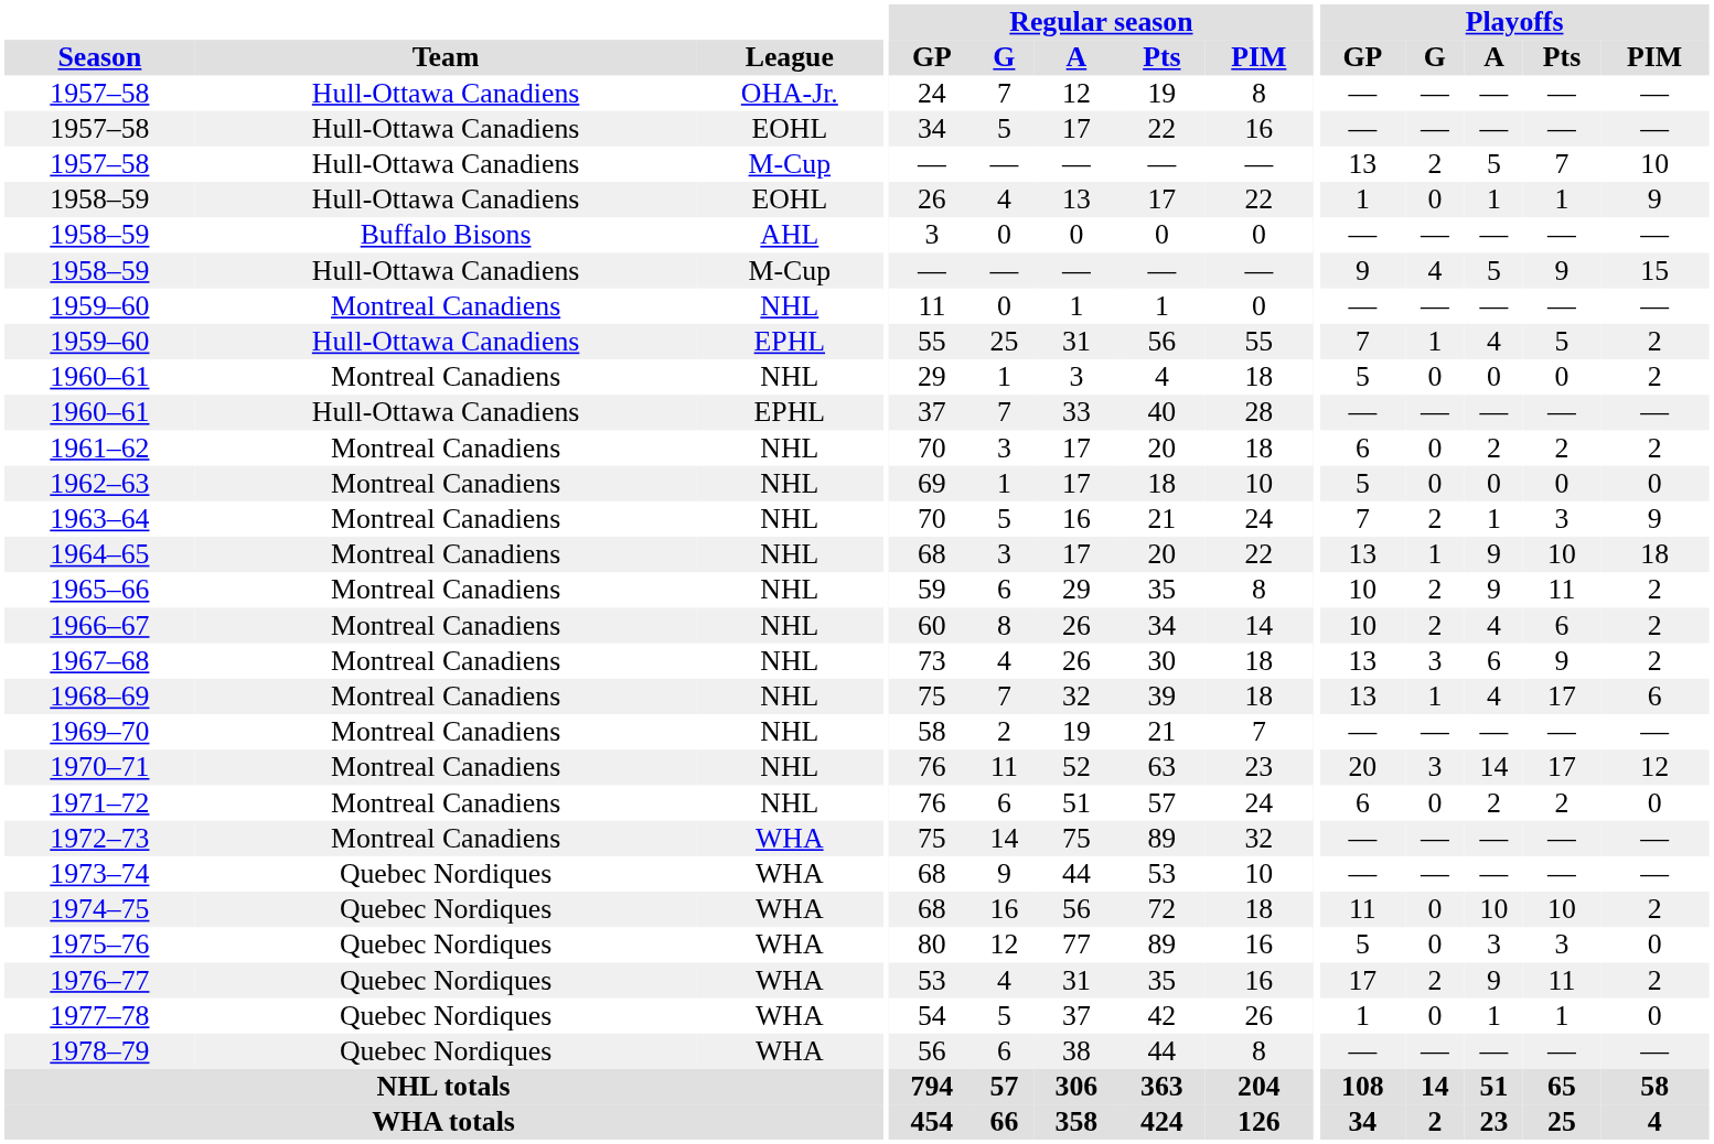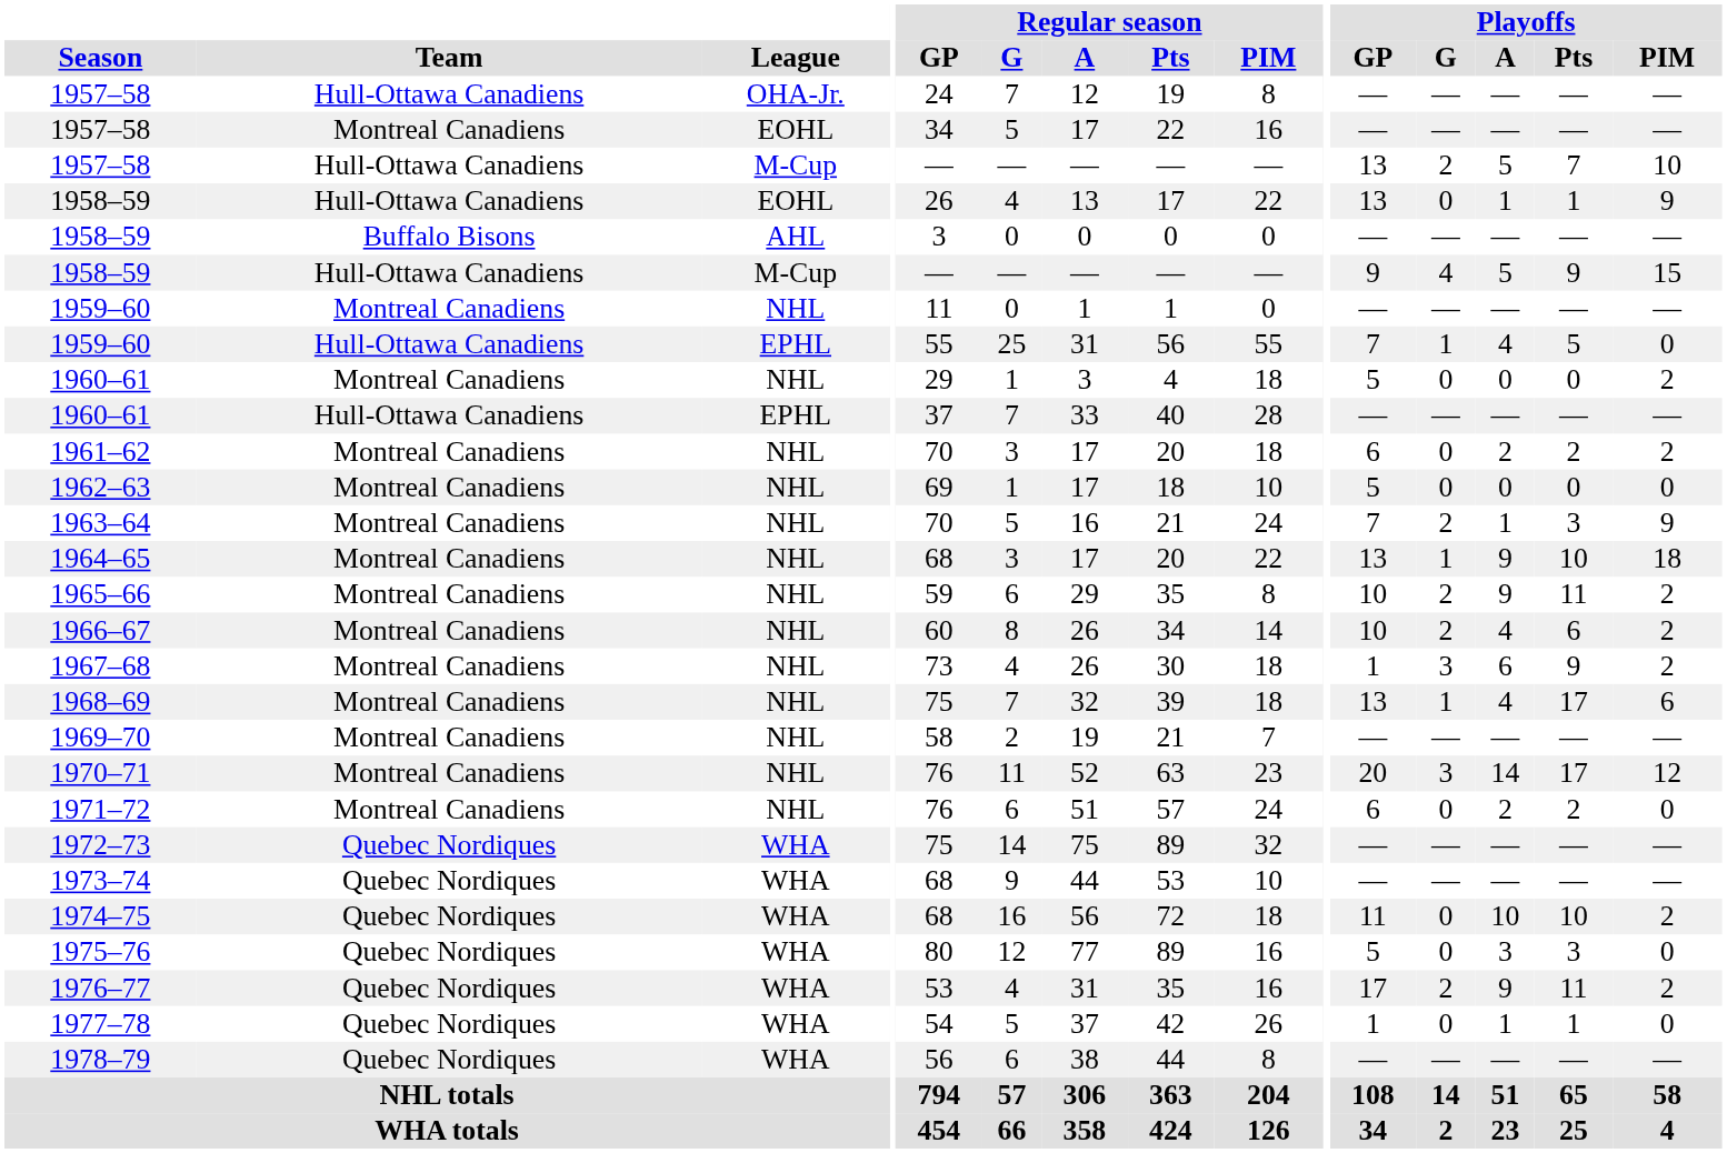 <table border="0" cellpadding="1" cellspacing="0" style="text-align:center; width:60em;">
 <tr bgcolor="#e0e0e0">
 <th colspan="3" bgcolor="#ffffff"></th>
 <th rowspan="100" bgcolor="#ffffff"></th>
 <th colspan="5"><a href='#'>Regular season</a></th>
 <th rowspan="100" bgcolor="#ffffff"></th>
 <th colspan="5"><a href='#'>Playoffs</a></th>
 </tr>
 <tr bgcolor="#e0e0e0">
 <th><a href='#'>Season</a></th>
 <th>Team</th>
 <th>League</th>
 <th>GP</th>
 <th><a href='#'>G</a></th>
 <th><a href='#'>A</a></th>
 <th><a href='#'>Pts</a></th>
 <th><a href='#'>PIM</a></th>
 <th>GP</th>
 <th>G</th>
 <th>A</th>
 <th>Pts</th>
 <th>PIM</th>
 </tr>
 <tr>
 <td><a href='#'>1957–58</a></td>
 <td><a href='#'>Hull-Ottawa Canadiens</a></td>
 <td><a href='#'>OHA-Jr.</a></td>
 <td>24</td>
 <td>7</td>
 <td>12</td>
 <td>19</td>
 <td>8</td>
 <td>—</td>
 <td>—</td>
 <td>—</td>
 <td>—</td>
 <td>—</td>
 </tr>
 <tr bgcolor="#f0f0f0">
 <td>1957–58</td>
-<td>Hull-Ottawa Canadiens</td>
+<td>Montreal Canadiens</td>
 <td>EOHL</td>
 <td>34</td>
 <td>5</td>
 <td>17</td>
 <td>22</td>
 <td>16</td>
 <td>—</td>
 <td>—</td>
 <td>—</td>
 <td>—</td>
 <td>—</td>
 </tr>
 <tr>
 <td><a href='#'>1957–58</a></td>
 <td>Hull-Ottawa Canadiens</td>
 <td><a href='#'>M-Cup</a></td>
 <td>—</td>
 <td>—</td>
 <td>—</td>
 <td>—</td>
 <td>—</td>
 <td>13</td>
 <td>2</td>
 <td>5</td>
 <td>7</td>
 <td>10</td>
 </tr>
 <tr bgcolor="#f0f0f0">
 <td>1958–59</td>
 <td>Hull-Ottawa Canadiens</td>
 <td>EOHL</td>
 <td>26</td>
 <td>4</td>
 <td>13</td>
 <td>17</td>
 <td>22</td>
-<td>1</td>
+<td>13</td>
 <td>0</td>
 <td>1</td>
 <td>1</td>
 <td>9</td>
 </tr>
 <tr>
 <td><a href='#'>1958–59</a></td>
 <td><a href='#'>Buffalo Bisons</a></td>
 <td><a href='#'>AHL</a></td>
 <td>3</td>
 <td>0</td>
 <td>0</td>
 <td>0</td>
 <td>0</td>
 <td>—</td>
 <td>—</td>
 <td>—</td>
 <td>—</td>
 <td>—</td>
 </tr>
 <tr bgcolor="#f0f0f0">
 <td><a href='#'>1958–59</a></td>
 <td>Hull-Ottawa Canadiens</td>
 <td>M-Cup</td>
 <td>—</td>
 <td>—</td>
 <td>—</td>
 <td>—</td>
 <td>—</td>
 <td>9</td>
 <td>4</td>
 <td>5</td>
 <td>9</td>
 <td>15</td>
 </tr>
 <tr>
 <td><a href='#'>1959–60</a></td>
 <td><a href='#'>Montreal Canadiens</a></td>
 <td><a href='#'>NHL</a></td>
 <td>11</td>
 <td>0</td>
 <td>1</td>
 <td>1</td>
 <td>0</td>
 <td>—</td>
 <td>—</td>
 <td>—</td>
 <td>—</td>
 <td>—</td>
 </tr>
 <tr bgcolor="#f0f0f0">
 <td><a href='#'>1959–60</a></td>
 <td><a href='#'>Hull-Ottawa Canadiens</a></td>
 <td><a href='#'>EPHL</a></td>
 <td>55</td>
 <td>25</td>
 <td>31</td>
 <td>56</td>
 <td>55</td>
 <td>7</td>
 <td>1</td>
 <td>4</td>
 <td>5</td>
-<td>2</td>
+<td>0</td>
 </tr>
 <tr>
 <td><a href='#'>1960–61</a></td>
 <td>Montreal Canadiens</td>
 <td>NHL</td>
 <td>29</td>
 <td>1</td>
 <td>3</td>
 <td>4</td>
 <td>18</td>
 <td>5</td>
 <td>0</td>
 <td>0</td>
 <td>0</td>
 <td>2</td>
 </tr>
 <tr bgcolor="#f0f0f0">
 <td><a href='#'>1960–61</a></td>
 <td>Hull-Ottawa Canadiens</td>
 <td>EPHL</td>
 <td>37</td>
 <td>7</td>
 <td>33</td>
 <td>40</td>
 <td>28</td>
 <td>—</td>
 <td>—</td>
 <td>—</td>
 <td>—</td>
 <td>—</td>
 </tr>
 <tr>
 <td><a href='#'>1961–62</a></td>
 <td>Montreal Canadiens</td>
 <td>NHL</td>
 <td>70</td>
 <td>3</td>
 <td>17</td>
 <td>20</td>
 <td>18</td>
 <td>6</td>
 <td>0</td>
 <td>2</td>
 <td>2</td>
 <td>2</td>
 </tr>
 <tr bgcolor="#f0f0f0">
 <td><a href='#'>1962–63</a></td>
 <td>Montreal Canadiens</td>
 <td>NHL</td>
 <td>69</td>
 <td>1</td>
 <td>17</td>
 <td>18</td>
 <td>10</td>
 <td>5</td>
 <td>0</td>
 <td>0</td>
 <td>0</td>
 <td>0</td>
 </tr>
 <tr>
 <td><a href='#'>1963–64</a></td>
 <td>Montreal Canadiens</td>
 <td>NHL</td>
 <td>70</td>
 <td>5</td>
 <td>16</td>
 <td>21</td>
 <td>24</td>
 <td>7</td>
 <td>2</td>
 <td>1</td>
 <td>3</td>
 <td>9</td>
 </tr>
 <tr bgcolor="#f0f0f0">
 <td><a href='#'>1964–65</a></td>
 <td>Montreal Canadiens</td>
 <td>NHL</td>
 <td>68</td>
 <td>3</td>
 <td>17</td>
 <td>20</td>
 <td>22</td>
 <td>13</td>
 <td>1</td>
 <td>9</td>
 <td>10</td>
 <td>18</td>
 </tr>
 <tr>
 <td><a href='#'>1965–66</a></td>
 <td>Montreal Canadiens</td>
 <td>NHL</td>
 <td>59</td>
 <td>6</td>
 <td>29</td>
 <td>35</td>
 <td>8</td>
 <td>10</td>
 <td>2</td>
 <td>9</td>
 <td>11</td>
 <td>2</td>
 </tr>
 <tr bgcolor="#f0f0f0">
 <td><a href='#'>1966–67</a></td>
 <td>Montreal Canadiens</td>
 <td>NHL</td>
 <td>60</td>
 <td>8</td>
 <td>26</td>
 <td>34</td>
 <td>14</td>
 <td>10</td>
 <td>2</td>
 <td>4</td>
 <td>6</td>
 <td>2</td>
 </tr>
 <tr>
 <td><a href='#'>1967–68</a></td>
 <td>Montreal Canadiens</td>
 <td>NHL</td>
 <td>73</td>
 <td>4</td>
 <td>26</td>
 <td>30</td>
 <td>18</td>
-<td>13</td>
+<td>1</td>
 <td>3</td>
 <td>6</td>
 <td>9</td>
 <td>2</td>
 </tr>
 <tr bgcolor="#f0f0f0">
 <td><a href='#'>1968–69</a></td>
 <td>Montreal Canadiens</td>
 <td>NHL</td>
 <td>75</td>
 <td>7</td>
 <td>32</td>
 <td>39</td>
 <td>18</td>
 <td>13</td>
 <td>1</td>
 <td>4</td>
 <td>17</td>
 <td>6</td>
 </tr>
 <tr>
 <td><a href='#'>1969–70</a></td>
 <td>Montreal Canadiens</td>
 <td>NHL</td>
 <td>58</td>
 <td>2</td>
 <td>19</td>
 <td>21</td>
 <td>7</td>
 <td>—</td>
 <td>—</td>
 <td>—</td>
 <td>—</td>
 <td>—</td>
 </tr>
 <tr bgcolor="#f0f0f0">
 <td><a href='#'>1970–71</a></td>
 <td>Montreal Canadiens</td>
 <td>NHL</td>
 <td>76</td>
 <td>11</td>
 <td>52</td>
 <td>63</td>
 <td>23</td>
 <td>20</td>
 <td>3</td>
 <td>14</td>
 <td>17</td>
 <td>12</td>
 </tr>
 <tr>
 <td><a href='#'>1971–72</a></td>
 <td>Montreal Canadiens</td>
 <td>NHL</td>
 <td>76</td>
 <td>6</td>
 <td>51</td>
 <td>57</td>
 <td>24</td>
 <td>6</td>
 <td>0</td>
 <td>2</td>
 <td>2</td>
 <td>0</td>
 </tr>
 <tr bgcolor="#f0f0f0">
 <td><a href='#'>1972–73</a></td>
-<td>Montreal Canadiens</td>
+<td><a href='#'>Quebec Nordiques</a></td>
 <td><a href='#'>WHA</a></td>
 <td>75</td>
 <td>14</td>
 <td>75</td>
 <td>89</td>
 <td>32</td>
 <td>—</td>
 <td>—</td>
 <td>—</td>
 <td>—</td>
 <td>—</td>
 </tr>
 <tr>
 <td><a href='#'>1973–74</a></td>
 <td>Quebec Nordiques</td>
 <td>WHA</td>
 <td>68</td>
 <td>9</td>
 <td>44</td>
 <td>53</td>
 <td>10</td>
 <td>—</td>
 <td>—</td>
 <td>—</td>
 <td>—</td>
 <td>—</td>
 </tr>
 <tr bgcolor="#f0f0f0">
 <td><a href='#'>1974–75</a></td>
 <td>Quebec Nordiques</td>
 <td>WHA</td>
 <td>68</td>
 <td>16</td>
 <td>56</td>
 <td>72</td>
 <td>18</td>
 <td>11</td>
 <td>0</td>
 <td>10</td>
 <td>10</td>
 <td>2</td>
 </tr>
 <tr>
 <td><a href='#'>1975–76</a></td>
 <td>Quebec Nordiques</td>
 <td>WHA</td>
 <td>80</td>
 <td>12</td>
 <td>77</td>
 <td>89</td>
 <td>16</td>
 <td>5</td>
 <td>0</td>
 <td>3</td>
 <td>3</td>
 <td>0</td>
 </tr>
 <tr bgcolor="#f0f0f0">
 <td><a href='#'>1976–77</a></td>
 <td>Quebec Nordiques</td>
 <td>WHA</td>
 <td>53</td>
 <td>4</td>
 <td>31</td>
 <td>35</td>
 <td>16</td>
 <td>17</td>
 <td>2</td>
 <td>9</td>
 <td>11</td>
 <td>2</td>
 </tr>
 <tr>
 <td><a href='#'>1977–78</a></td>
 <td>Quebec Nordiques</td>
 <td>WHA</td>
 <td>54</td>
 <td>5</td>
 <td>37</td>
 <td>42</td>
 <td>26</td>
 <td>1</td>
 <td>0</td>
 <td>1</td>
 <td>1</td>
 <td>0</td>
 </tr>
 <tr bgcolor="#f0f0f0">
 <td><a href='#'>1978–79</a></td>
 <td>Quebec Nordiques</td>
 <td>WHA</td>
 <td>56</td>
 <td>6</td>
 <td>38</td>
 <td>44</td>
 <td>8</td>
 <td>—</td>
 <td>—</td>
 <td>—</td>
 <td>—</td>
 <td>—</td>
 </tr>
 <tr bgcolor="#e0e0e0">
 <th colspan="3">NHL totals</th>
 <th>794</th>
 <th>57</th>
 <th>306</th>
 <th>363</th>
 <th>204</th>
 <th>108</th>
 <th>14</th>
 <th>51</th>
 <th>65</th>
 <th>58</th>
 </tr>
 <tr bgcolor="e0e0e0">
 <th colspan="3">WHA totals</th>
 <th>454</th>
 <th>66</th>
 <th>358</th>
 <th>424</th>
 <th>126</th>
 <th>34</th>
 <th>2</th>
 <th>23</th>
 <th>25</th>
 <th>4</th>
 </tr>
 </table>
